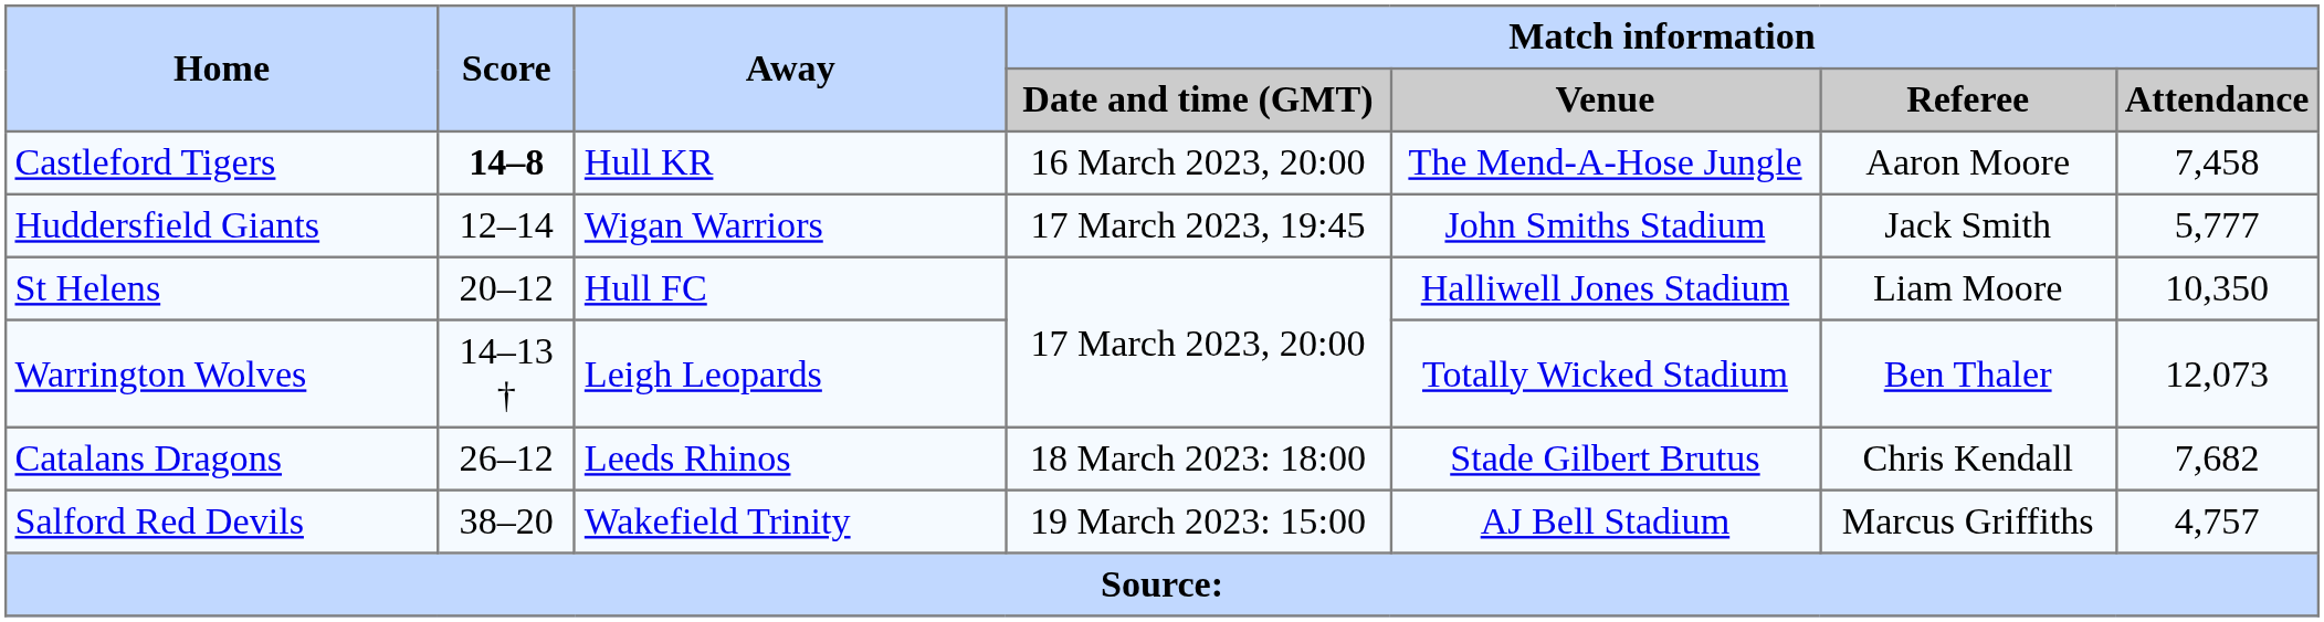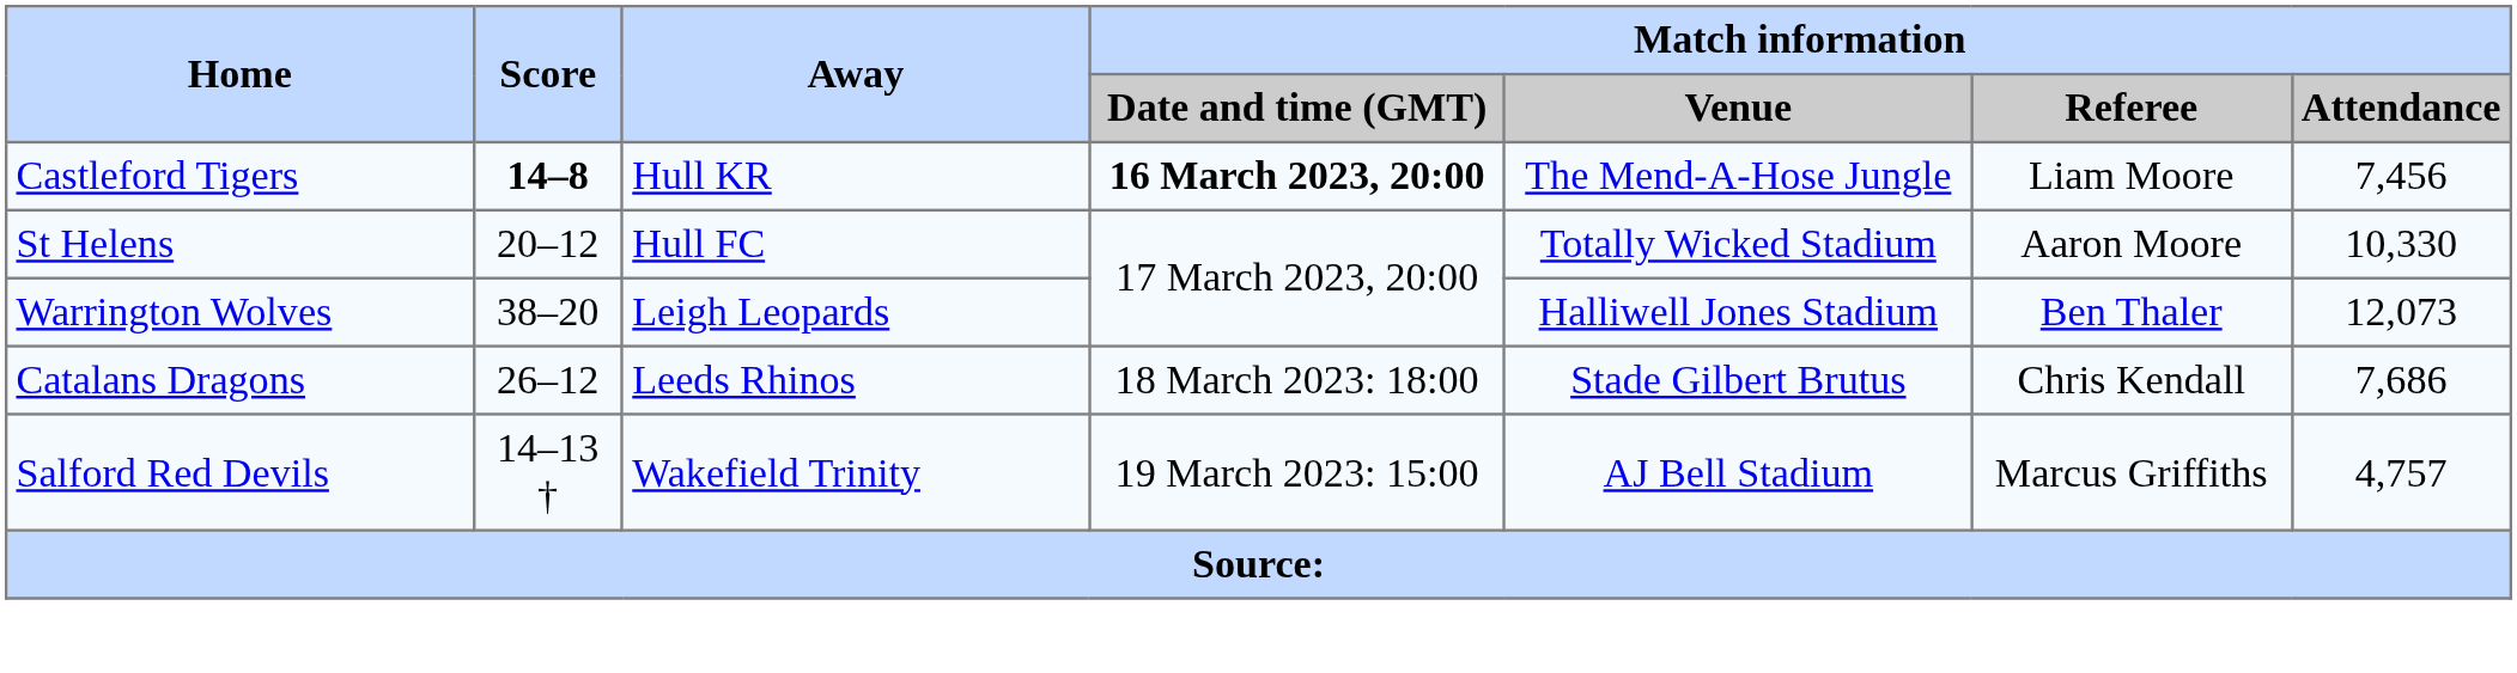 <table border=1 style="border-collapse:collapse; font-size:90%; text-align:center;" cellpadding=3 cellspacing=0 width=100%>
 <tr style="background:#C1D8ff;">
 <th scope="col" rowspan=2 width=19%>Home</th>
 <th scope="col" rowspan=2 width=6%>Score</th>
 <th scope="col" rowspan=2 width=19%>Away</th>
 <th colspan=4>Match information</th>
 </tr>
 <tr style="background:#CCCCCC;">
 <th scope="col" width=17%>Date and time (GMT)</th>
 <th scope="col" width=19%>Venue</th>
 <th scope="col" width=13%>Referee</th>
 <th scope="col" width=7%>Attendance</th>
 </tr>
 <tr style="background:#F5FAFF;">
 <td style="text-align:left;"> <a href='#'>Castleford Tigers</a></td>
 <td><strong>14–8</strong></td>
 <td style="text-align:left;"> <a href='#'>Hull KR</a></td>
-<td>16 March 2023, 20:00</td>
+<td><strong>16 March 2023, 20:00</strong></td>
 <td><a href='#'>The Mend-A-Hose Jungle</a></td>
-<td>Aaron Moore</td>
-<td>7,458</td>
-</tr>
-<tr style="background:#F5FAFF;">
-<td style="text-align:left;"> <a href='#'>Huddersfield Giants</a></td>
-<td>12–14</td>
-<td style="text-align:left;"> <a href='#'>Wigan Warriors</a></td>
-<td>17 March 2023, 19:45</td>
-<td><a href='#'>John Smiths Stadium</a></td>
-<td>Jack Smith</td>
-<td>5,777</td>
+<td>Liam Moore</td>
+<td>7,456</td>
 </tr>
 <tr style="background:#F5FAFF;">
 <td style="text-align:left;"> <a href='#'>St Helens</a></td>
 <td>20–12</td>
 <td style="text-align:left;"> <a href='#'>Hull FC</a></td>
 <td Rowspan=2>17 March 2023, 20:00</td>
-<td><a href='#'>Halliwell Jones Stadium</a></td>
-<td>Liam Moore</td>
-<td>10,350</td>
+<td><a href='#'>Totally Wicked Stadium</a></td>
+<td>Aaron Moore</td>
+<td>10,330</td>
 </tr>
 <tr style="background:#F5FAFF;">
 <td style="text-align:left;"> <a href='#'>Warrington Wolves</a></td>
-<td>14–13 †</td>
+<td>38–20</td>
 <td style="text-align:left;"> <a href='#'>Leigh Leopards</a></td>
-<td><a href='#'>Totally Wicked Stadium</a></td>
+<td><a href='#'>Halliwell Jones Stadium</a></td>
 <td><a href='#'>Ben Thaler</a></td>
 <td>12,073</td>
 </tr>
 <tr style="background:#F5FAFF;">
 <td style="text-align:left;"> <a href='#'>Catalans Dragons</a></td>
 <td>26–12</td>
 <td style="text-align:left;"> <a href='#'>Leeds Rhinos</a></td>
 <td>18 March 2023: 18:00</td>
 <td><a href='#'>Stade Gilbert Brutus</a></td>
 <td>Chris Kendall</td>
-<td>7,682</td>
+<td>7,686</td>
 </tr>
 <tr style="background:#F5FAFF;">
 <td style="text-align:left;"> <a href='#'>Salford Red Devils</a></td>
-<td>38–20</td>
+<td>14–13 †</td>
 <td style="text-align:left;"> <a href='#'>Wakefield Trinity</a></td>
 <td>19 March 2023: 15:00</td>
 <td><a href='#'>AJ Bell Stadium</a></td>
 <td>Marcus Griffiths</td>
 <td>4,757</td>
 </tr>
 <tr style="background:#c1d8ff;">
 <th colspan=7>Source:</th>
 </tr>
 </table>
